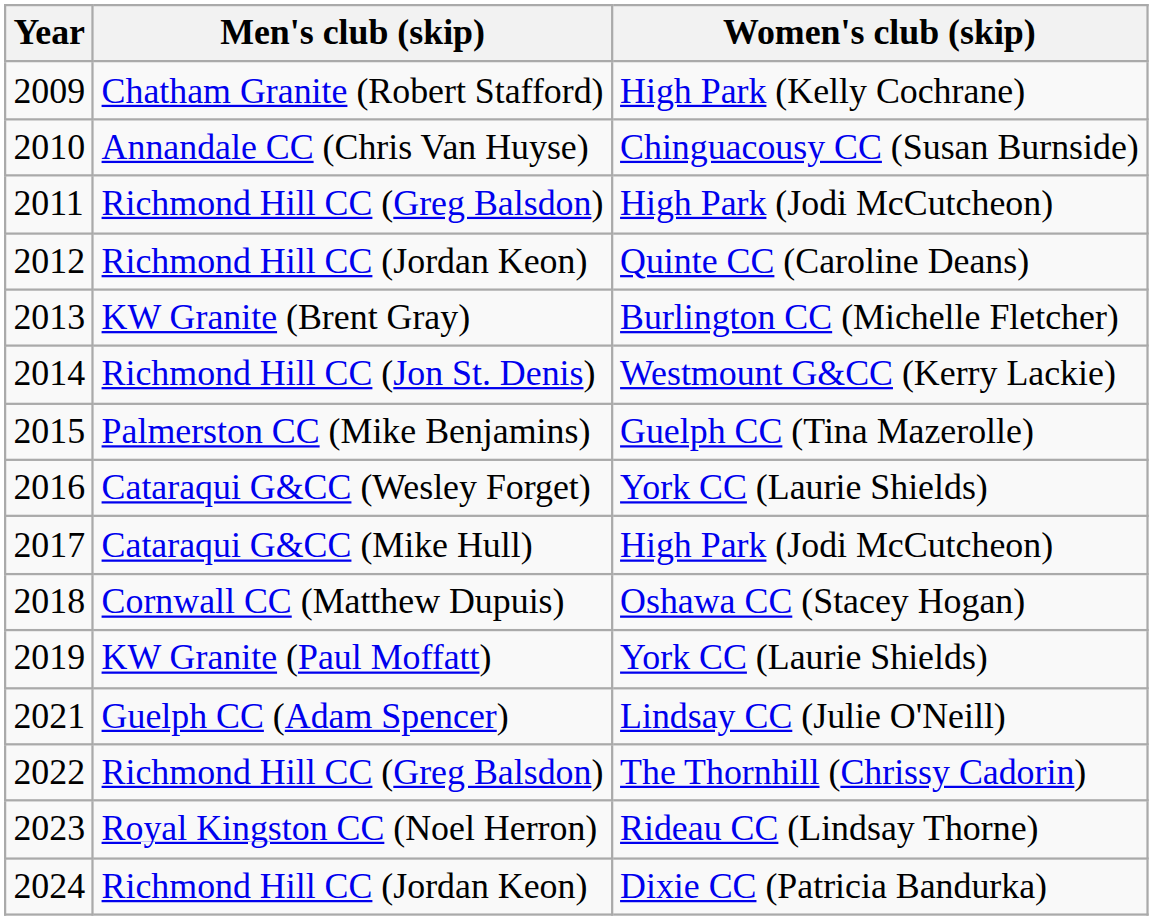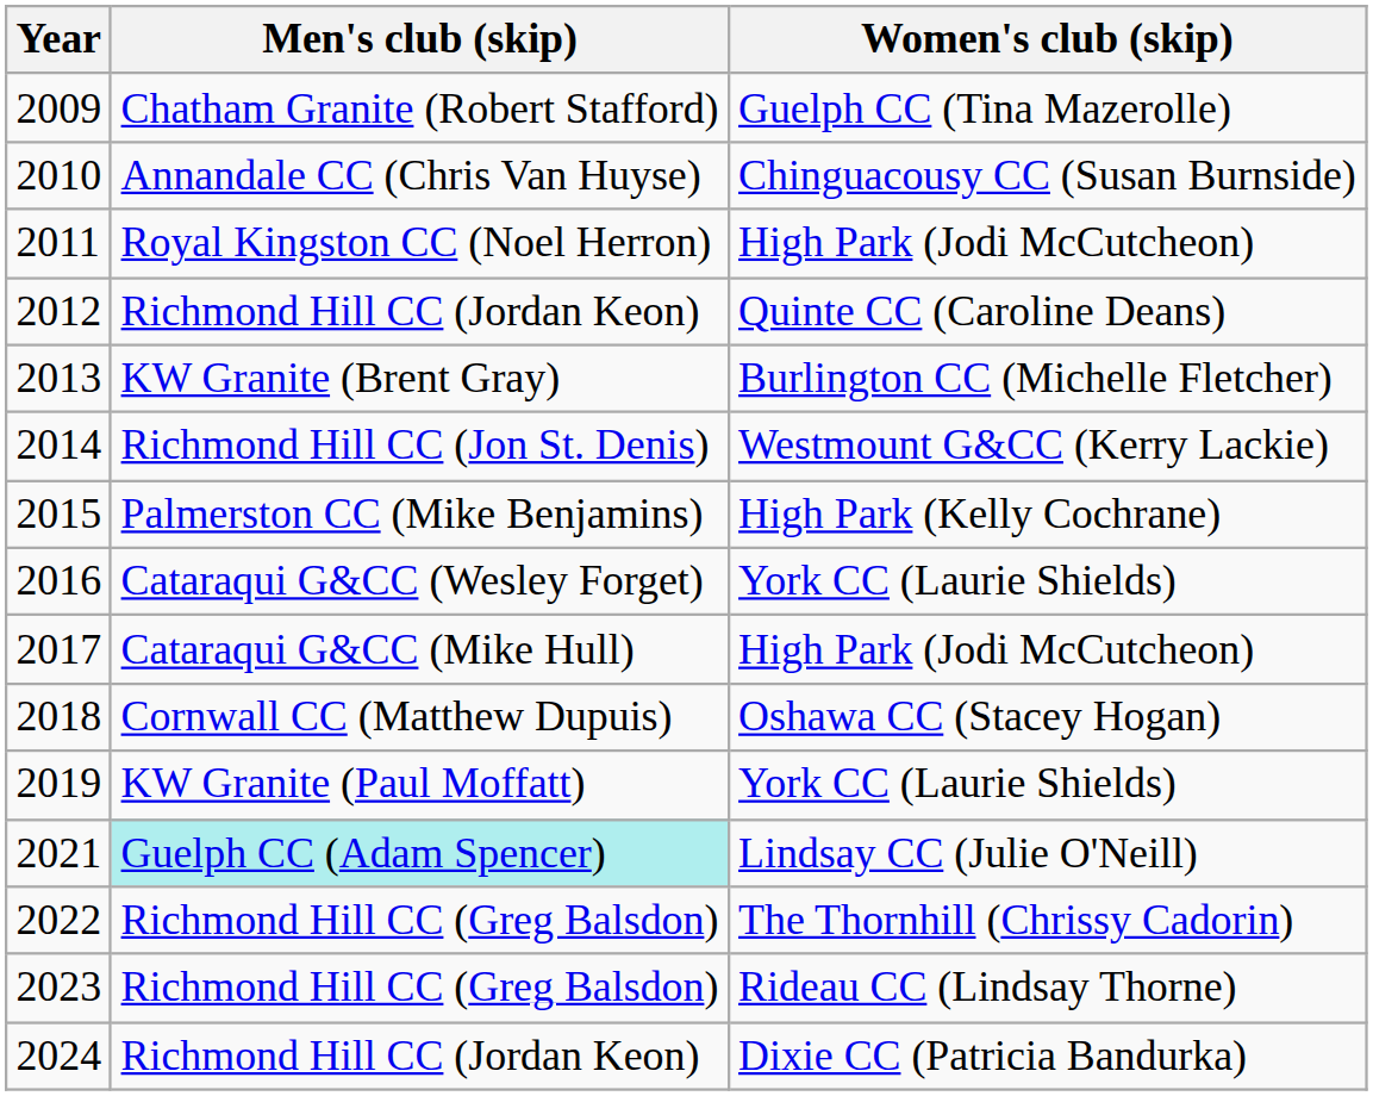 <table class="wikitable">
 <tr>
 <th>Year</th>
 <th>Men's club (skip)</th>
 <th>Women's club (skip)</th>
 </tr>
 <tr>
 <td>2009</td>
 <td><a href='#'>Chatham Granite</a> (Robert Stafford)</td>
-<td><a href='#'>High Park</a> (Kelly Cochrane)</td>
+<td><a href='#'>Guelph CC</a> (Tina Mazerolle)</td>
 </tr>
 <tr>
 <td>2010</td>
 <td><a href='#'>Annandale CC</a> (Chris Van Huyse)</td>
 <td><a href='#'>Chinguacousy CC</a> (Susan Burnside)</td>
 </tr>
 <tr>
 <td>2011</td>
-<td><a href='#'>Richmond Hill CC</a> (<a href='#'>Greg Balsdon</a>)</td>
+<td><a href='#'>Royal Kingston CC</a> (Noel Herron)</td>
 <td><a href='#'>High Park</a> (Jodi McCutcheon)</td>
 </tr>
 <tr>
 <td>2012</td>
 <td><a href='#'>Richmond Hill CC</a> (Jordan Keon)</td>
 <td><a href='#'>Quinte CC</a> (Caroline Deans)</td>
 </tr>
 <tr>
 <td>2013</td>
 <td><a href='#'>KW Granite</a> (Brent Gray)</td>
 <td><a href='#'>Burlington CC</a> (Michelle Fletcher)</td>
 </tr>
 <tr>
 <td>2014</td>
 <td><a href='#'>Richmond Hill CC</a> (<a href='#'>Jon St. Denis</a>)</td>
 <td><a href='#'>Westmount G&CC</a> (Kerry Lackie)</td>
 </tr>
 <tr>
 <td>2015</td>
 <td><a href='#'>Palmerston CC</a> (Mike Benjamins)</td>
-<td><a href='#'>Guelph CC</a> (Tina Mazerolle)</td>
+<td><a href='#'>High Park</a> (Kelly Cochrane)</td>
 </tr>
 <tr>
 <td>2016</td>
 <td><a href='#'>Cataraqui G&CC</a> (Wesley Forget)</td>
 <td><a href='#'>York CC</a> (Laurie Shields)</td>
 </tr>
 <tr>
 <td>2017</td>
 <td><a href='#'>Cataraqui G&CC</a> (Mike Hull)</td>
 <td><a href='#'>High Park</a> (Jodi McCutcheon)</td>
 </tr>
 <tr>
 <td>2018</td>
 <td><a href='#'>Cornwall CC</a> (Matthew Dupuis)</td>
 <td><a href='#'>Oshawa CC</a> (Stacey Hogan)</td>
 </tr>
 <tr>
 <td>2019</td>
 <td><a href='#'>KW Granite</a> (<a href='#'>Paul Moffatt</a>)</td>
 <td><a href='#'>York CC</a> (Laurie Shields)</td>
 </tr>
 <tr>
 <td>2021</td>
-<td><a href='#'>Guelph CC</a> (<a href='#'>Adam Spencer</a>)</td>
+<td style="background: paleturquoise;"><a href='#'>Guelph CC</a> (<a href='#'>Adam Spencer</a>)</td>
 <td><a href='#'>Lindsay CC</a> (Julie O'Neill)</td>
 </tr>
 <tr>
 <td>2022</td>
 <td><a href='#'>Richmond Hill CC</a> (<a href='#'>Greg Balsdon</a>)</td>
 <td><a href='#'>The Thornhill</a> (<a href='#'>Chrissy Cadorin</a>)</td>
 </tr>
 <tr>
 <td>2023</td>
-<td><a href='#'>Royal Kingston CC</a> (Noel Herron)</td>
+<td><a href='#'>Richmond Hill CC</a> (<a href='#'>Greg Balsdon</a>)</td>
 <td><a href='#'>Rideau CC</a> (Lindsay Thorne)</td>
 </tr>
 <tr>
 <td>2024</td>
 <td><a href='#'>Richmond Hill CC</a> (Jordan Keon)</td>
 <td><a href='#'>Dixie CC</a> (Patricia Bandurka)</td>
 </tr>
 </table>
